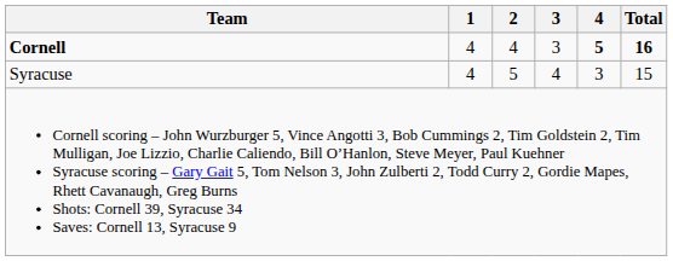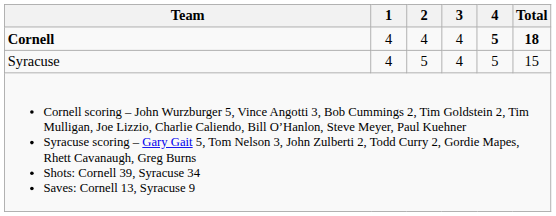 <table class="wikitable" style="text-align:center; max-width:45em">
 <tr>
 <th>Team</th>
 <th style="width:2em">1</th>
 <th style="width:2em">2</th>
 <th style="width:2em">3</th>
 <th style="width:2em">4</th>
 <th style="width:2em">Total</th>
 </tr>
 <tr>
 <td style="text-align:left"><strong>Cornell</strong></td>
 <td>4</td>
 <td>4</td>
-<td>3</td>
+<td>4</td>
 <td><strong>5</strong></td>
-<td><strong>16</strong></td>
+<td><strong>18</strong></td>
 </tr>
 <tr>
 <td style="text-align:left">Syracuse</td>
 <td>4</td>
 <td>5</td>
 <td>4</td>
-<td>3</td>
+<td>5</td>
 <td>15</td>
 </tr>
 <tr>
 <td colspan=6 style="font-size:88%; text-align:left"><br><ul><li>Cornell scoring – John Wurzburger 5, Vince Angotti 3, Bob Cummings 2, Tim Goldstein 2, Tim Mulligan, Joe Lizzio, Charlie Caliendo, Bill O’Hanlon, Steve Meyer, Paul Kuehner</li><li>Syracuse scoring – <a href='#'>Gary Gait</a> 5, Tom Nelson 3, John Zulberti 2, Todd Curry 2, Gordie Mapes, Rhett Cavanaugh, Greg Burns</li><li>Shots: Cornell 39, Syracuse 34</li><li>Saves: Cornell 13, Syracuse 9</li></ul></td>
 </tr>
 </table>
